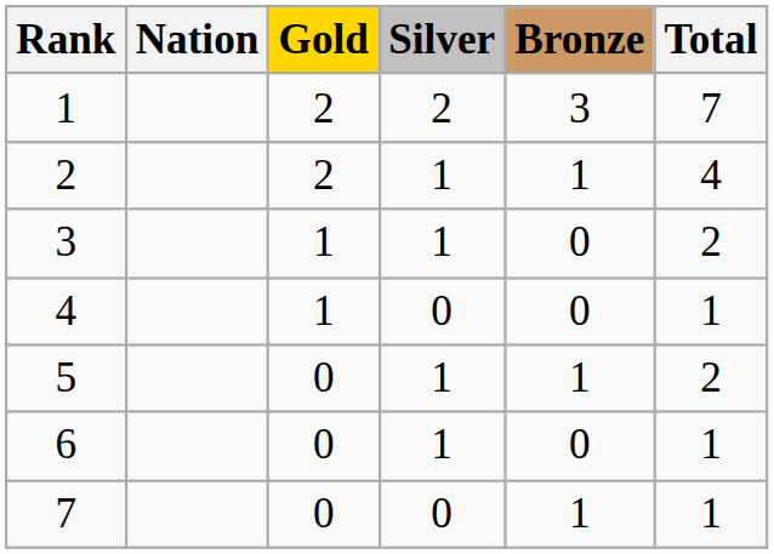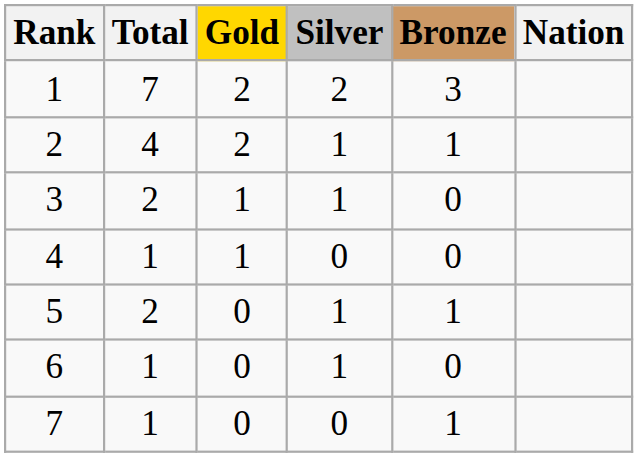 <table class="wikitable sortable" style="text-align:center">
 <tr>
 <th>Rank</th>
-<th>Nation</th>
+<th>Total</th>
 <th style="background-color:gold">Gold</th>
 <th style="background-color:silver">Silver</th>
 <th style="background-color:#cc9966">Bronze</th>
-<th>Total</th>
+<th>Nation</th>
 </tr>
 <tr>
 <td>1</td>
-<td align=left></td>
+<td>7</td>
 <td>2</td>
 <td>2</td>
 <td>3</td>
-<td>7</td>
+<td align=left></td>
 </tr>
 <tr>
 <td>2</td>
-<td align=left></td>
+<td>4</td>
 <td>2</td>
 <td>1</td>
 <td>1</td>
-<td>4</td>
+<td align=left></td>
 </tr>
 <tr>
 <td>3</td>
-<td align=left></td>
+<td>2</td>
 <td>1</td>
 <td>1</td>
 <td>0</td>
-<td>2</td>
+<td align=left></td>
 </tr>
 <tr>
 <td>4</td>
+<td>1</td>
+<td>1</td>
+<td>0</td>
+<td>0</td>
 <td align=left></td>
+</tr>
+<tr>
+<td>5</td>
+<td>2</td>
+<td>0</td>
+<td>1</td>
+<td>1</td>
+<td align=left></td>
+</tr>
+<tr>
+<td>6</td>
+<td>1</td>
+<td>0</td>
+<td>1</td>
+<td>0</td>
+<td align=left></td>
+</tr>
+<tr>
+<td>7</td>
 <td>1</td>
 <td>0</td>
 <td>0</td>
 <td>1</td>
-</tr>
-<tr>
-<td>5</td>
 <td align=left></td>
-<td>0</td>
-<td>1</td>
-<td>1</td>
-<td>2</td>
-</tr>
-<tr>
-<td>6</td>
-<td align=left></td>
-<td>0</td>
-<td>1</td>
-<td>0</td>
-<td>1</td>
-</tr>
-<tr>
-<td>7</td>
-<td align=left></td>
-<td>0</td>
-<td>0</td>
-<td>1</td>
-<td>1</td>
 </tr>
 </table>
